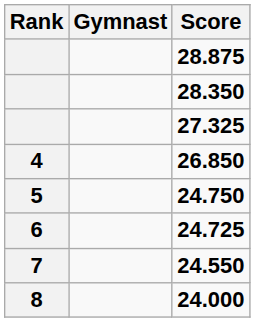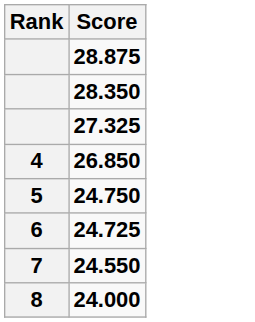 <table class="wikitable sortable">
 <tr>
 <th scope="col">Rank</th>
-<th scope="col">Gymnast</th>
 <th scope="col">Score</th>
 </tr>
 <tr>
 <th scope="row"></th>
-<td></td>
 <td><strong>28.875</strong></td>
 </tr>
 <tr>
 <th scope="row"></th>
-<td></td>
 <td><strong>28.350</strong></td>
 </tr>
 <tr>
 <th scope="row"></th>
-<td></td>
 <td><strong>27.325</strong></td>
 </tr>
 <tr>
 <th scope="row">4</th>
-<td></td>
 <td><strong>26.850</strong></td>
 </tr>
 <tr>
 <th scope="row">5</th>
-<td></td>
 <td><strong>24.750</strong></td>
 </tr>
 <tr>
 <th scope="row">6</th>
-<td></td>
 <td><strong>24.725</strong></td>
 </tr>
 <tr>
 <th scope="row">7</th>
-<td></td>
 <td><strong>24.550</strong></td>
 </tr>
 <tr>
 <th scope="row">8</th>
-<td></td>
 <td><strong>24.000</strong></td>
 </tr>
 </table>
